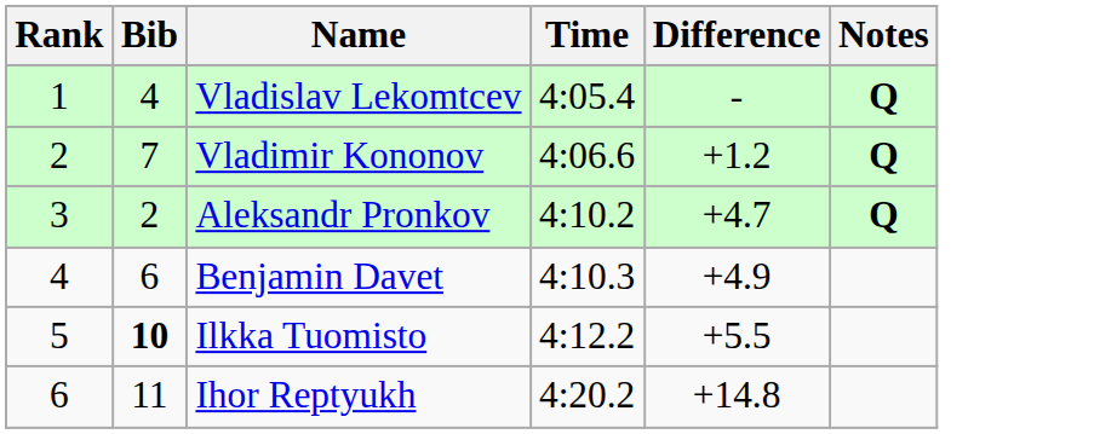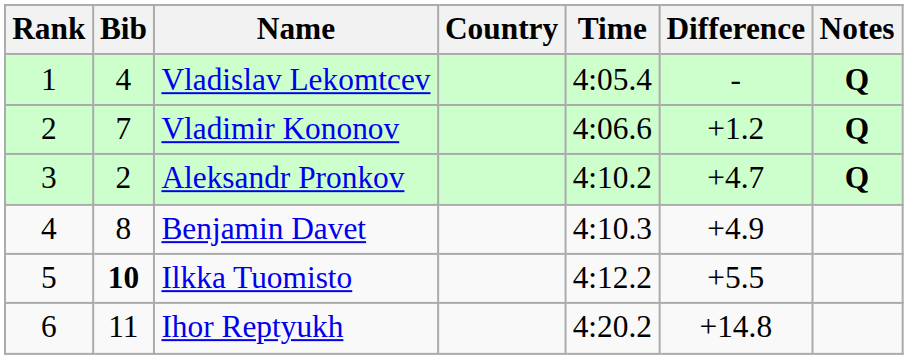 <table class="wikitable sortable" style="text-align:center">
 <tr>
 <th>Rank</th>
 <th>Bib</th>
 <th>Name</th>
+<th>Country</th>
 <th>Time</th>
 <th>Difference</th>
 <th>Notes</th>
 </tr>
 <tr bgcolor=ccffcc>
 <td>1</td>
 <td>4</td>
 <td align=left><a href='#'>Vladislav Lekomtcev</a></td>
+<td align=left></td>
 <td>4:05.4</td>
 <td>-</td>
 <td><strong>Q</strong></td>
 </tr>
 <tr bgcolor=ccffcc>
 <td>2</td>
 <td>7</td>
 <td align=left><a href='#'>Vladimir Kononov</a></td>
+<td align=left></td>
 <td>4:06.6</td>
 <td>+1.2</td>
 <td><strong>Q</strong></td>
 </tr>
 <tr bgcolor=ccffcc>
 <td>3</td>
 <td>2</td>
 <td align=left><a href='#'>Aleksandr Pronkov</a></td>
+<td align=left></td>
 <td>4:10.2</td>
 <td>+4.7</td>
 <td><strong>Q</strong></td>
 </tr>
 <tr>
 <td>4</td>
-<td>6</td>
+<td>8</td>
 <td align=left><a href='#'>Benjamin Davet</a></td>
+<td align=left></td>
 <td>4:10.3</td>
 <td>+4.9</td>
 <td></td>
 </tr>
 <tr>
 <td>5</td>
 <td><strong>10</strong></td>
 <td align=left><a href='#'>Ilkka Tuomisto</a></td>
+<td align=left></td>
 <td>4:12.2</td>
 <td>+5.5</td>
 <td></td>
 </tr>
 <tr>
 <td>6</td>
 <td>11</td>
 <td align=left><a href='#'>Ihor Reptyukh</a></td>
+<td align=left></td>
 <td>4:20.2</td>
 <td>+14.8</td>
 <td></td>
 </tr>
 </table>
